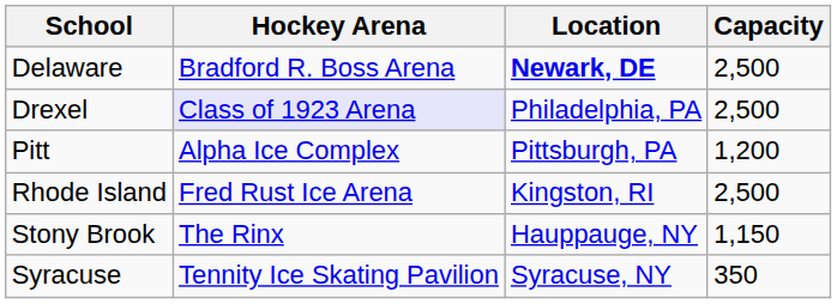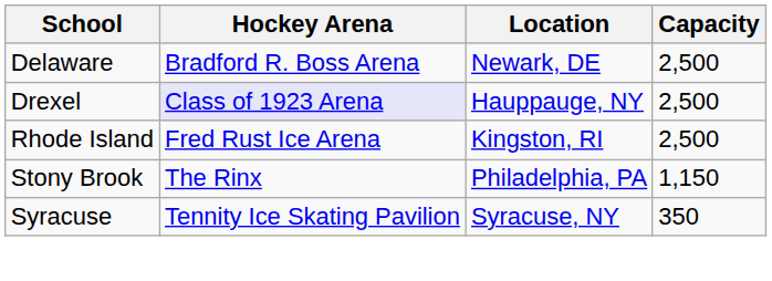 <table class="wikitable">
 <tr>
 <th>School</th>
 <th>Hockey Arena</th>
 <th>Location</th>
 <th>Capacity</th>
 </tr>
 <tr>
 <td>Delaware</td>
 <td><a href='#'>Bradford R. Boss Arena</a></td>
-<td><strong><a href='#'>Newark, DE</a></strong></td>
+<td><a href='#'>Newark, DE</a></td>
 <td>2,500</td>
 </tr>
 <tr>
 <td>Drexel</td>
 <td style="background: lavender;"><a href='#'>Class of 1923 Arena</a></td>
-<td><a href='#'>Philadelphia, PA</a></td>
+<td><a href='#'>Hauppauge, NY</a></td>
 <td>2,500</td>
-</tr>
-<tr>
-<td>Pitt</td>
-<td><a href='#'>Alpha Ice Complex</a></td>
-<td><a href='#'>Pittsburgh, PA</a></td>
-<td>1,200</td>
 </tr>
 <tr>
 <td>Rhode Island</td>
 <td><a href='#'>Fred Rust Ice Arena</a></td>
 <td><a href='#'>Kingston, RI</a></td>
 <td>2,500</td>
 </tr>
 <tr>
 <td>Stony Brook</td>
 <td><a href='#'>The Rinx</a></td>
-<td><a href='#'>Hauppauge, NY</a></td>
+<td><a href='#'>Philadelphia, PA</a></td>
 <td>1,150</td>
 </tr>
 <tr>
 <td>Syracuse</td>
 <td><a href='#'>Tennity Ice Skating Pavilion</a></td>
 <td><a href='#'>Syracuse, NY</a></td>
 <td>350</td>
 </tr>
 </table>
